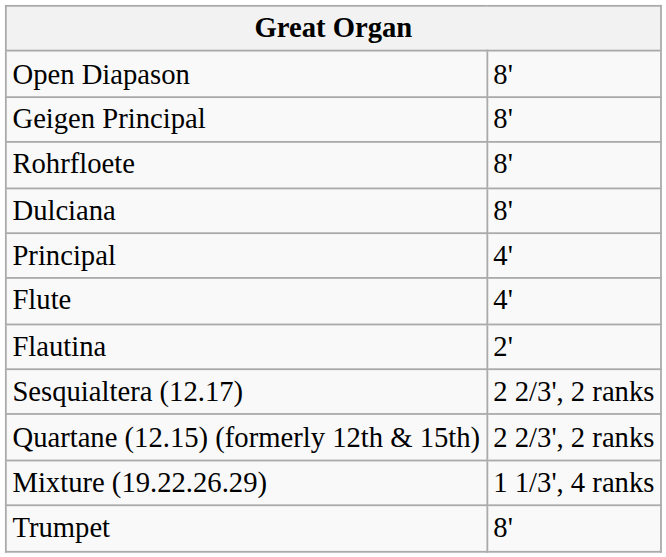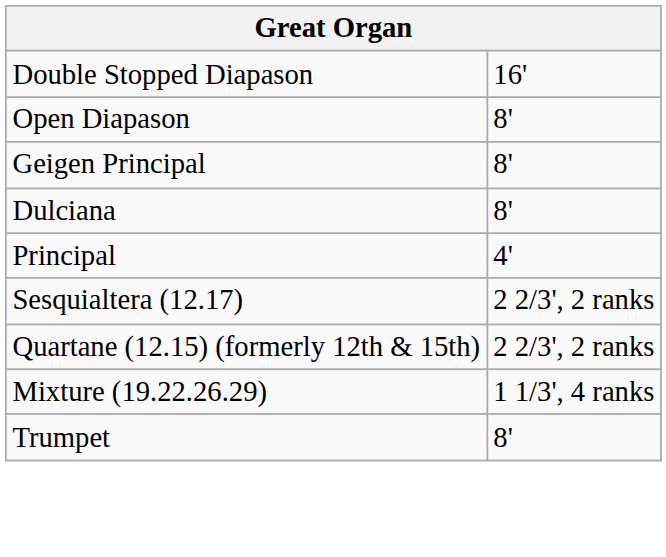 <table class="wikitable" align="left" style="margin: 5px;">
 <tr>
 <th colspan="2">Great Organ</th>
+</tr>
+<tr>
+<td>Double Stopped Diapason</td>
+<td>16'</td>
 </tr>
 <tr>
 <td>Open Diapason</td>
 <td>8'</td>
 </tr>
 <tr>
 <td>Geigen Principal</td>
 <td>8'</td>
 </tr>
 <tr>
-<td>Rohrfloete</td>
-<td>8'</td>
-</tr>
-<tr>
 <td>Dulciana</td>
 <td>8'</td>
 </tr>
 <tr>
 <td>Principal</td>
 <td>4'</td>
-</tr>
-<tr>
-<td>Flute</td>
-<td>4'</td>
-</tr>
-<tr>
-<td>Flautina</td>
-<td>2'</td>
 </tr>
 <tr>
 <td>Sesquialtera (12.17)</td>
 <td>2 2/3', 2 ranks</td>
 </tr>
 <tr>
 <td>Quartane (12.15) (formerly 12th & 15th)</td>
 <td>2 2/3', 2 ranks</td>
 </tr>
 <tr>
 <td>Mixture (19.22.26.29)</td>
 <td>1 1/3', 4 ranks</td>
 </tr>
 <tr>
 <td>Trumpet</td>
 <td>8'</td>
 </tr>
 </table>
